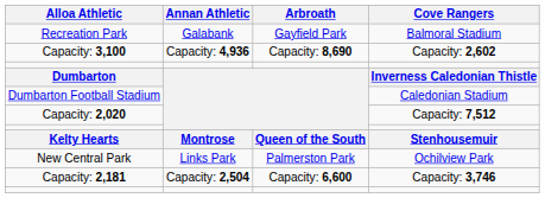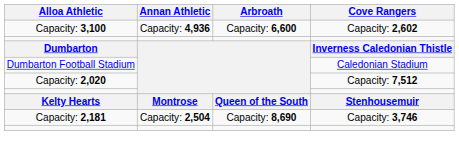 <table class="wikitable" style="text-align:center">
 <tr>
 <th><a href='#'>Alloa Athletic</a></th>
 <th><a href='#'>Annan Athletic</a></th>
 <th><a href='#'>Arbroath</a></th>
 <th><a href='#'>Cove Rangers</a></th>
 </tr>
 <tr>
-<td><a href='#'>Recreation Park</a></td>
-<td><a href='#'>Galabank</a></td>
-<td><a href='#'>Gayfield Park</a></td>
-<td><a href='#'>Balmoral Stadium</a></td>
-</tr>
-<tr>
 <td>Capacity: <strong>3,100</strong></td>
 <td>Capacity: <strong>4,936</strong></td>
-<td>Capacity: <strong>8,690</strong></td>
+<td>Capacity: <strong>6,600</strong></td>
 <td>Capacity: <strong>2,602</strong></td>
 </tr>
 <tr>
 <td></td>
 <td></td>
 <td></td>
 <td></td>
 </tr>
 <tr>
 <th><a href='#'>Dumbarton</a></th>
 <th colspan=2 rowspan=4><br></th>
 <th><a href='#'>Inverness Caledonian Thistle</a></th>
 </tr>
 <tr>
 <td><a href='#'>Dumbarton Football Stadium</a></td>
 <td><a href='#'>Caledonian Stadium</a></td>
 </tr>
 <tr>
 <td>Capacity: <strong>2,020</strong></td>
 <td>Capacity: <strong>7,512</strong></td>
 </tr>
 <tr>
 <td></td>
 <td></td>
 </tr>
 <tr>
 <th><a href='#'>Kelty Hearts</a></th>
 <th><a href='#'>Montrose</a></th>
 <th><a href='#'>Queen of the South</a></th>
 <th><a href='#'>Stenhousemuir</a></th>
 </tr>
 <tr>
-<td>New Central Park</td>
-<td><a href='#'>Links Park</a></td>
-<td><a href='#'>Palmerston Park</a></td>
-<td><a href='#'>Ochilview Park</a></td>
-</tr>
-<tr>
 <td>Capacity: <strong>2,181</strong></td>
 <td>Capacity: <strong>2,504</strong></td>
-<td>Capacity: <strong>6,600</strong></td>
+<td>Capacity: <strong>8,690</strong></td>
 <td>Capacity: <strong>3,746</strong></td>
 </tr>
 <tr>
 <td></td>
 <td></td>
 <td></td>
 <td></td>
 </tr>
 </table>
